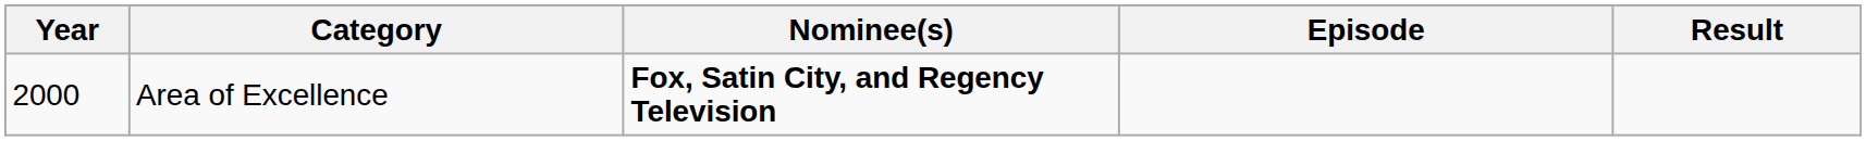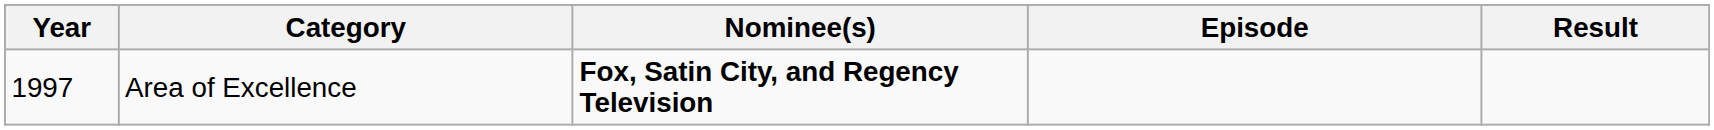 <table class="wikitable" style="font-size: 90%" width=100%>
 <tr>
 <th width="5%">Year</th>
 <th width="20%">Category</th>
 <th width="20%">Nominee(s)</th>
 <th width="20%">Episode</th>
 <th width="10%">Result</th>
 </tr>
 <tr>
-<td>2000</td>
+<td>1997</td>
 <td>Area of Excellence</td>
 <td><strong>Fox, Satin City, and Regency Television</strong></td>
 <td></td>
 <td></td>
 </tr>
 </table>
